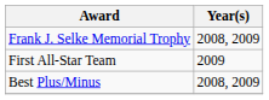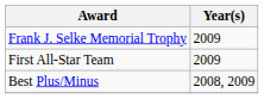 <table class="wikitable">
 <tr>
 <th>Award</th>
 <th>Year(s)</th>
 </tr>
 <tr>
 <td><a href='#'>Frank J. Selke Memorial Trophy</a></td>
-<td>2008, 2009</td>
+<td>2009</td>
 </tr>
 <tr>
 <td>First All-Star Team</td>
 <td>2009</td>
 </tr>
 <tr>
 <td>Best <a href='#'>Plus/Minus</a></td>
 <td>2008, 2009</td>
 </tr>
 <tr>
 </tr>
 </table>
